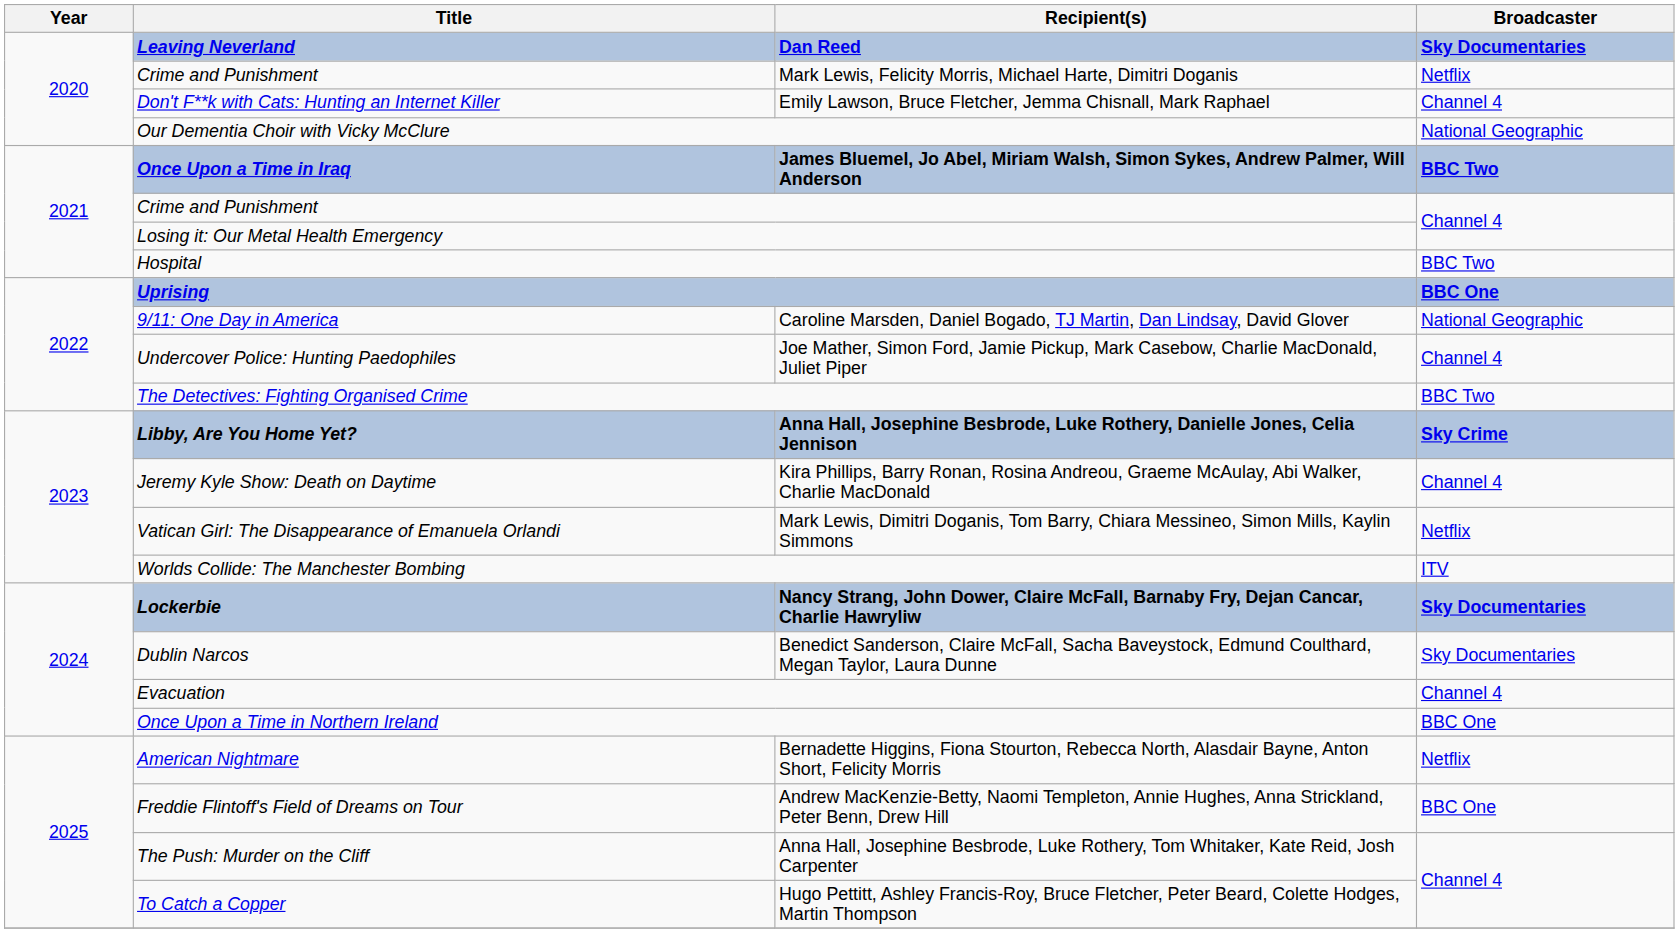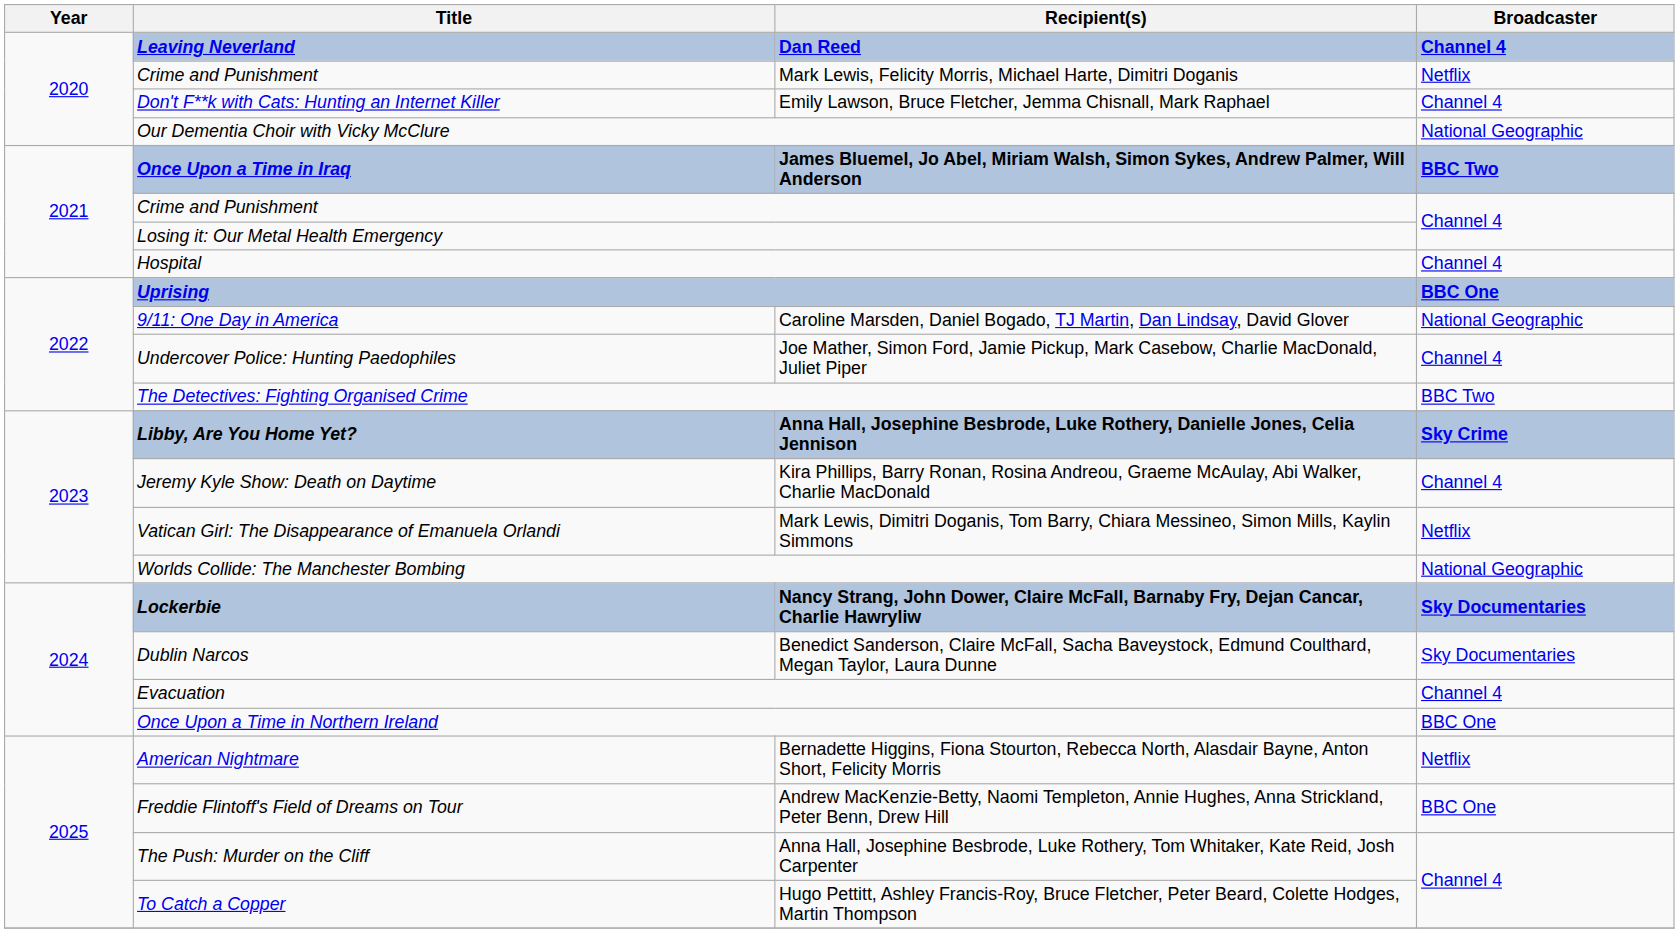 <table class="wikitable" width="95%">
 <tr>
 <th width=5%>Year</th>
 <th width=25%>Title</th>
 <th width=25%><strong>Recipient(s)</strong></th>
 <th width=10%><strong>Broadcaster</strong></th>
 </tr>
 <tr>
 <td rowspan="4" style="text-align:center;"><a href='#'>2020</a><br></td>
 <td style="background:#B0C4DE;"><strong><em><a href='#'>Leaving Neverland</a></em></strong></td>
 <td style="background:#B0C4DE;"><strong><a href='#'>Dan Reed</a></strong></td>
-<td style="background:#B0C4DE;"><strong><a href='#'>Sky Documentaries</a></strong></td>
+<td style="background:#B0C4DE;"><strong><a href='#'>Channel 4</a></strong></td>
 </tr>
 <tr>
 <td><em>Crime and Punishment</em></td>
 <td>Mark Lewis, Felicity Morris, Michael Harte, Dimitri Doganis</td>
 <td><a href='#'>Netflix</a></td>
 </tr>
 <tr>
 <td><em><a href='#'>Don't F**k with Cats: Hunting an Internet Killer</a></em></td>
 <td>Emily Lawson, Bruce Fletcher, Jemma Chisnall, Mark Raphael</td>
 <td><a href='#'>Channel 4</a></td>
 </tr>
 <tr>
 <td colspan="2"><em>Our Dementia Choir with Vicky McClure</em></td>
 <td><a href='#'>National Geographic</a></td>
 </tr>
 <tr>
 <td rowspan="4" style="text-align:center;"><a href='#'>2021</a><br></td>
 <td style="background:#B0C4DE;"><strong><em><a href='#'>Once Upon a Time in Iraq</a></em></strong></td>
 <td style="background:#B0C4DE;"><strong>James Bluemel, Jo Abel, Miriam Walsh, Simon Sykes, Andrew Palmer, Will Anderson</strong></td>
 <td style="background:#B0C4DE;"><strong><a href='#'>BBC Two</a></strong></td>
 </tr>
 <tr>
 <td colspan="2"><em>Crime and Punishment</em></td>
 <td rowspan="2"><a href='#'>Channel 4</a></td>
 </tr>
 <tr>
 <td colspan="2"><em>Losing it: Our Metal Health Emergency</em></td>
 </tr>
 <tr>
 <td colspan="2"><em>Hospital</em></td>
-<td><a href='#'>BBC Two</a></td>
+<td><a href='#'>Channel 4</a></td>
 </tr>
 <tr>
 <td rowspan="4" style="text-align:center;"><a href='#'>2022</a><br></td>
 <td colspan="2" style="background:#B0C4DE;"><strong><em><a href='#'>Uprising</a></em></strong></td>
 <td style="background:#B0C4DE;"><strong><a href='#'>BBC One</a></strong></td>
 </tr>
 <tr>
 <td><em><a href='#'>9/11: One Day in America</a></em></td>
 <td>Caroline Marsden, Daniel Bogado, <a href='#'>TJ Martin</a>, <a href='#'>Dan Lindsay</a>, David Glover</td>
 <td><a href='#'>National Geographic</a></td>
 </tr>
 <tr>
 <td><em>Undercover Police: Hunting Paedophiles</em></td>
 <td>Joe Mather, Simon Ford, Jamie Pickup, Mark Casebow, Charlie MacDonald, Juliet Piper</td>
 <td><a href='#'>Channel 4</a></td>
 </tr>
 <tr>
 <td colspan="2"><em><a href='#'>The Detectives: Fighting Organised Crime</a></em></td>
 <td><a href='#'>BBC Two</a></td>
 </tr>
 <tr>
 <td rowspan="4" style="text-align:center;"><a href='#'>2023</a><br></td>
 <td style="background:#B0C4DE;"><strong><em>Libby, Are You Home Yet?</em></strong></td>
 <td style="background:#B0C4DE;"><strong>Anna Hall, Josephine Besbrode, Luke Rothery, Danielle Jones, Celia Jennison</strong></td>
 <td style="background:#B0C4DE;"><strong><a href='#'>Sky Crime</a></strong></td>
 </tr>
 <tr>
 <td><em>Jeremy Kyle Show: Death on Daytime</em></td>
 <td>Kira Phillips, Barry Ronan, Rosina Andreou, Graeme McAulay, Abi Walker, Charlie MacDonald</td>
 <td><a href='#'>Channel 4</a></td>
 </tr>
 <tr>
 <td><em>Vatican Girl: The Disappearance of Emanuela Orlandi</em></td>
 <td>Mark Lewis, Dimitri Doganis, Tom Barry, Chiara Messineo, Simon Mills, Kaylin Simmons</td>
 <td><a href='#'>Netflix</a></td>
 </tr>
 <tr>
 <td colspan="2"><em>Worlds Collide: The Manchester Bombing</em></td>
-<td><a href='#'>ITV</a></td>
+<td><a href='#'>National Geographic</a></td>
 </tr>
 <tr>
 <td rowspan="4" style="text-align:center;"><a href='#'>2024</a><br></td>
 <td style="background:#B0C4DE;"><strong><em>Lockerbie</em></strong></td>
 <td style="background:#B0C4DE;"><strong>Nancy Strang, John Dower, Claire McFall, Barnaby Fry, Dejan Cancar, Charlie Hawryliw</strong></td>
 <td style="background:#B0C4DE;"><strong><a href='#'>Sky Documentaries</a></strong></td>
 </tr>
 <tr>
 <td><em>Dublin Narcos</em></td>
 <td>Benedict Sanderson, Claire McFall, Sacha Baveystock, Edmund Coulthard, Megan Taylor, Laura Dunne</td>
 <td><a href='#'>Sky Documentaries</a></td>
 </tr>
 <tr>
 <td colspan="2"><em>Evacuation</em></td>
 <td><a href='#'>Channel 4</a></td>
 </tr>
 <tr>
 <td colspan="2"><em><a href='#'>Once Upon a Time in Northern Ireland</a></em></td>
 <td><a href='#'>BBC One</a></td>
 </tr>
 <tr>
 <td rowspan="4" style="text-align:center;"><a href='#'>2025</a><br></td>
 <td><em><a href='#'>American Nightmare</a></em></td>
 <td>Bernadette Higgins, Fiona Stourton, Rebecca North, Alasdair Bayne, Anton Short, Felicity Morris</td>
 <td><a href='#'>Netflix</a></td>
 </tr>
 <tr>
 <td><em>Freddie Flintoff's Field of Dreams on Tour</em></td>
 <td>Andrew MacKenzie-Betty, Naomi Templeton, Annie Hughes, Anna Strickland, Peter Benn, Drew Hill</td>
 <td><a href='#'>BBC One</a></td>
 </tr>
 <tr>
 <td><em>The Push: Murder on the Cliff</em></td>
 <td>Anna Hall, Josephine Besbrode, Luke Rothery, Tom Whitaker, Kate Reid, Josh Carpenter</td>
 <td rowspan="2"><a href='#'>Channel 4</a></td>
 </tr>
 <tr>
 <td><em><a href='#'>To Catch a Copper</a></em></td>
 <td>Hugo Pettitt, Ashley Francis-Roy, Bruce Fletcher, Peter Beard, Colette Hodges, Martin Thompson</td>
 </tr>
 <tr>
 </tr>
 </table>
